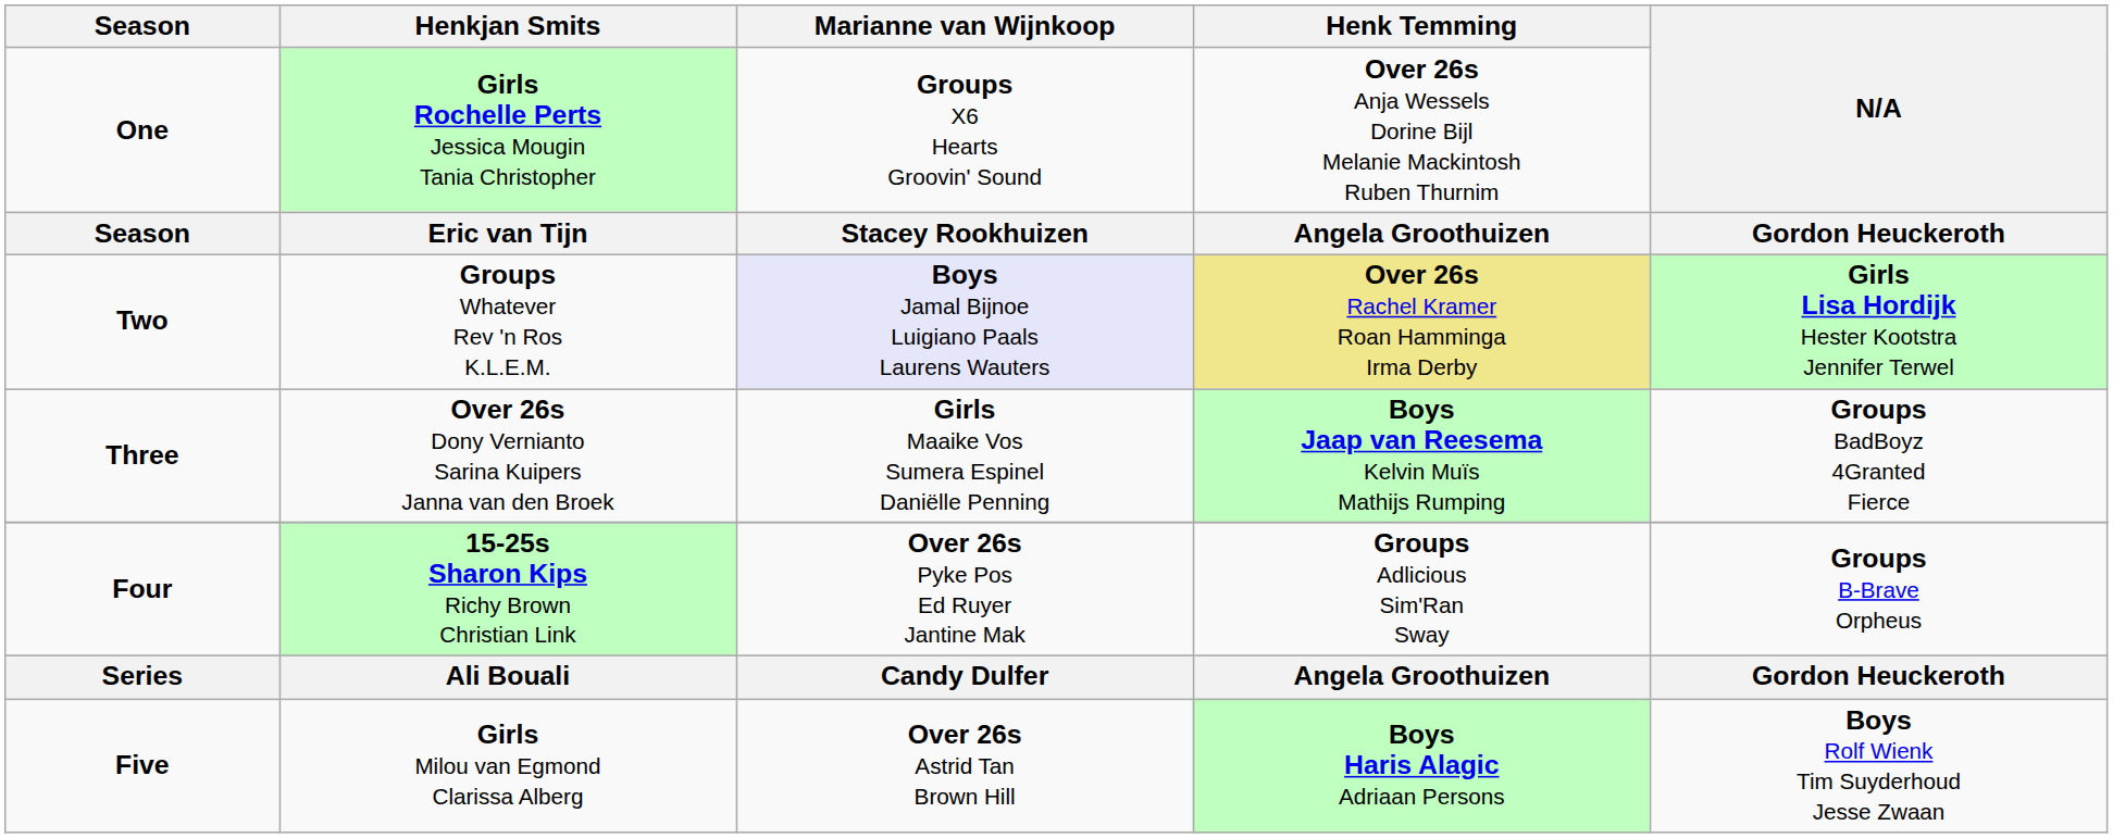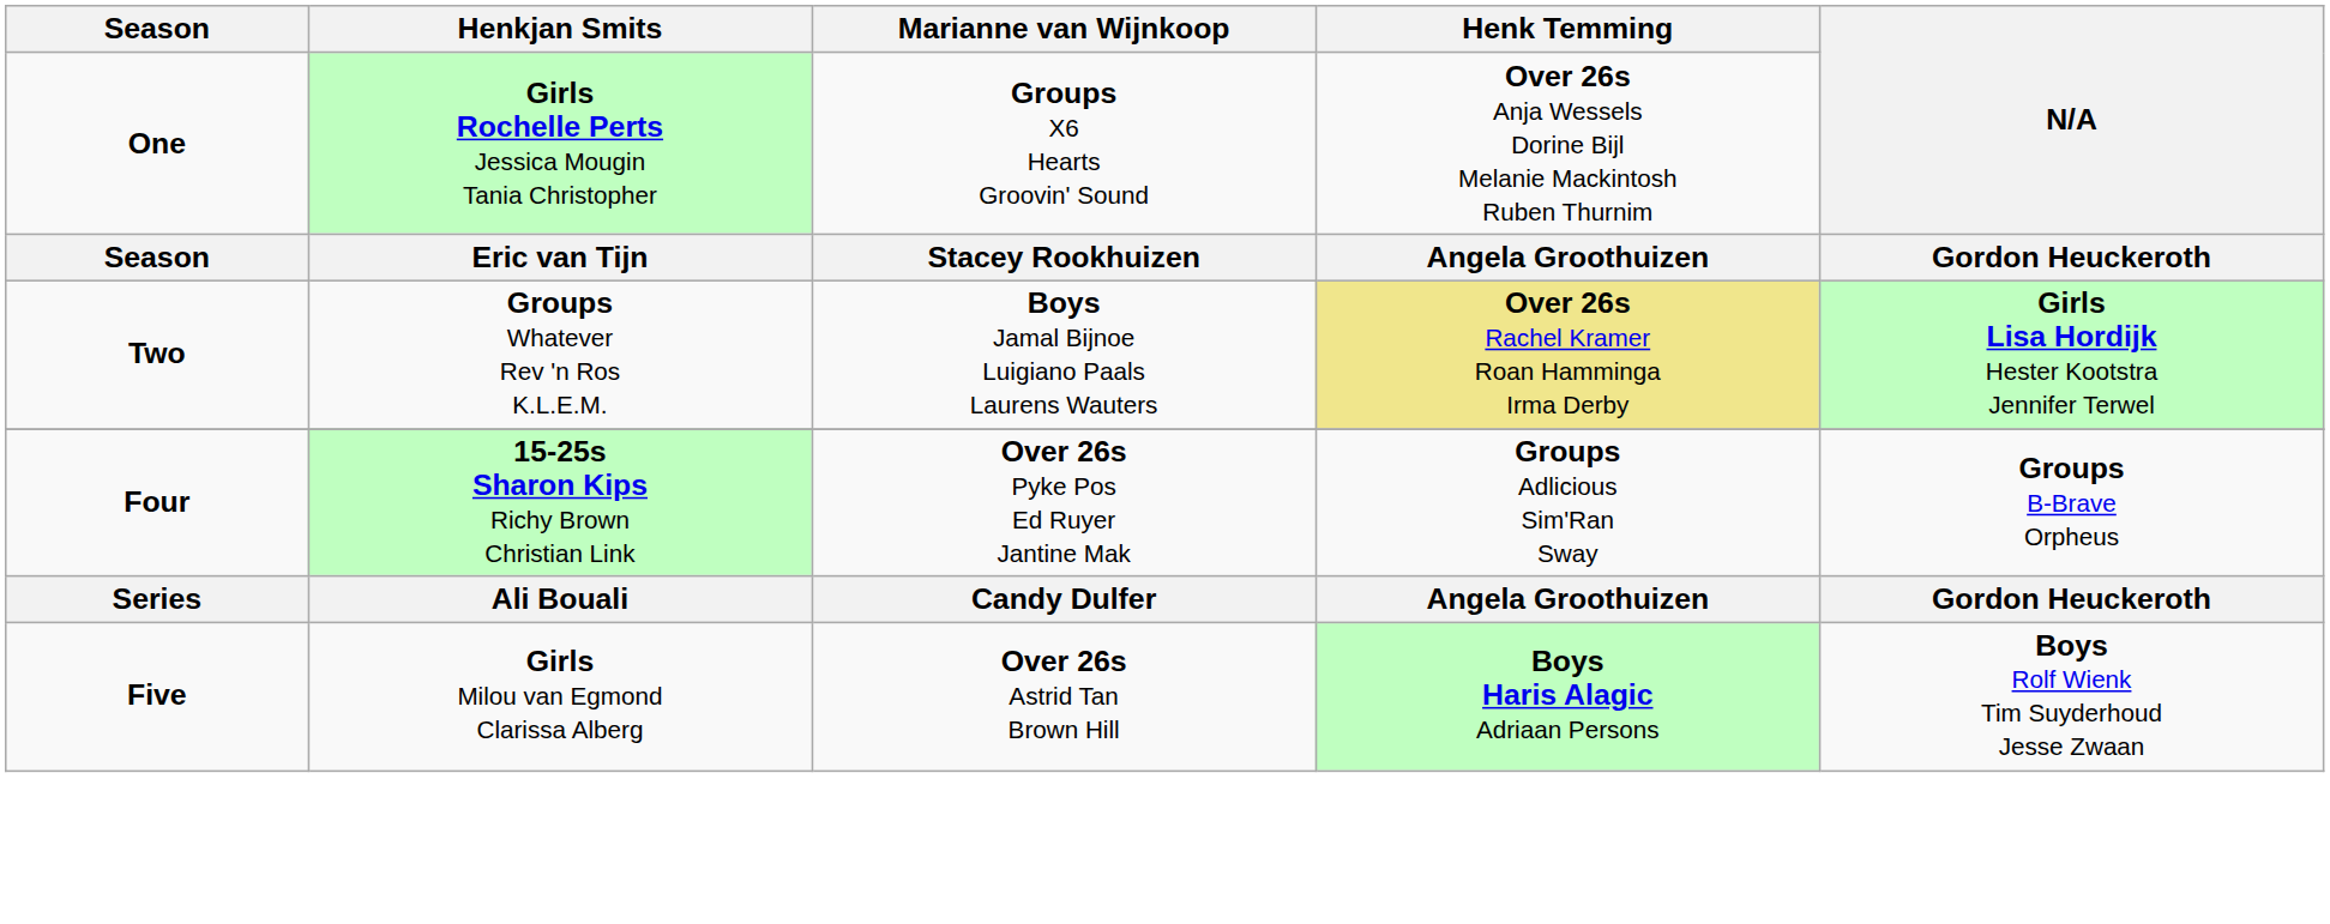 <table class="wikitable">
 <tr>
 <th width=6%>Season</th>
 <th width=10%>Henkjan Smits</th>
 <th width=10%>Marianne van Wijnkoop</th>
 <th width=10%>Henk Temming</th>
 <th style="width:10%;" scope="col" rowspan="2"><strong>N/A</strong></th>
 </tr>
 <tr align="center">
 <td><strong>One</strong></td>
 <td style="background:#BFFFC0; text-align:center"><strong>Girls</strong><br><strong><a href='#'>Rochelle Perts</a></strong><br><small>Jessica Mougin<br>Tania Christopher</small></td>
 <td style="text-align:center"><strong>Groups</strong><br><small>X6<br>Hearts<br>Groovin' Sound</small></td>
 <td style="text-align:center"><strong>Over 26s</strong><br><small>Anja Wessels<br>Dorine Bijl<br>Melanie Mackintosh<br>Ruben Thurnim</small></td>
 </tr>
 <tr align="center">
 <th width=6%>Season</th>
 <th width=10%>Eric van Tijn</th>
 <th width=10%>Stacey Rookhuizen</th>
 <th width=10%>Angela Groothuizen</th>
 <th width=10%>Gordon Heuckeroth</th>
 </tr>
 <tr align="center">
 <td><strong>Two</strong></td>
 <td style="text-align:center"><strong>Groups</strong><br><small>Whatever<br>Rev 'n Ros<br>K.L.E.M.</small></td>
-<td style="background: lavender; text-align:center"><strong>Boys</strong><br><small>Jamal Bijnoe<br>Luigiano Paals<br>Laurens Wauters</small></td>
+<td style="text-align:center"><strong>Boys</strong><br><small>Jamal Bijnoe<br>Luigiano Paals<br>Laurens Wauters</small></td>
 <td style="background: khaki; text-align:center"><strong>Over 26s</strong><br><small><a href='#'>Rachel Kramer</a><br>Roan Hamminga<br>Irma Derby</small></td>
 <td style="background:#BFFFC0; text-align:center"><strong>Girls</strong><br><strong><a href='#'>Lisa Hordijk</a></strong><br><small>Hester Kootstra<br>Jennifer Terwel</small></td>
-</tr>
-<tr align="center">
-<td><strong>Three</strong></td>
-<td style="text-align:center"><strong>Over 26s</strong><br><small>Dony Vernianto<br>Sarina Kuipers<br>Janna van den Broek</small></td>
-<td style="text-align:center"><strong>Girls</strong><br><small>Maaike Vos<br>Sumera Espinel<br>Daniëlle Penning</small></td>
-<td style="background:#BFFFC0; text-align:center"><strong>Boys</strong><br><strong><a href='#'>Jaap van Reesema</a></strong><br><small>Kelvin Muïs<br>Mathijs Rumping</small></td>
-<td style="text-align:center"><strong>Groups</strong><br><small>BadBoyz<br>4Granted<br>Fierce</small></td>
 </tr>
 <tr align="center">
 </tr>
 <tr align="center">
 <td><strong>Four</strong></td>
 <td style="background:#BFFFC0; text-align:center"><strong>15-25s</strong><br><strong><a href='#'>Sharon Kips</a></strong><br><small>Richy Brown<br>Christian Link</small></td>
 <td style="text-align:center"><strong>Over 26s</strong><br><small>Pyke Pos<br>Ed Ruyer<br>Jantine Mak</small></td>
 <td style="text-align:center"><strong>Groups</strong><br><small>Adlicious<br>Sim'Ran<br>Sway</small></td>
 <td style="text-align:center"><strong>Groups</strong><br><small><a href='#'>B-Brave</a><br>Orpheus</small></td>
 </tr>
 <tr align="center">
 <th width=6%>Series</th>
 <th width=10%>Ali Bouali</th>
 <th width=10%>Candy Dulfer</th>
 <th width=10%>Angela Groothuizen</th>
 <th width=10%>Gordon Heuckeroth</th>
 </tr>
 <tr align="center">
 <td><strong>Five</strong></td>
 <td style="text-align:center"><strong>Girls</strong><br><small>Milou van Egmond<br>Clarissa Alberg</small></td>
 <td style="text-align:center"><strong>Over 26s</strong><br><small>Astrid Tan<br>Brown Hill</small></td>
 <td style="background:#BFFFC0; text-align:center"><strong>Boys</strong><br><strong><a href='#'>Haris Alagic</a></strong><br><small>Adriaan Persons</small></td>
 <td style="text-align:center"><strong>Boys</strong><br><small><a href='#'>Rolf Wienk</a><br>Tim Suyderhoud<br>Jesse Zwaan</small></td>
 </tr>
 </table>
